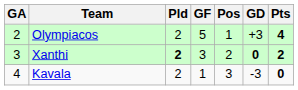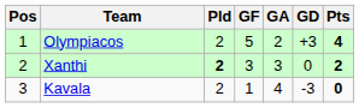 <table class="wikitable" style="text-align: center;">
 <tr>
-<th>GA</th>
+<th>Pos</th>
 <th width=165>Team</th>
 <th>Pld</th>
 <th>GF</th>
-<th>Pos</th>
+<th>GA</th>
 <th>GD</th>
 <th>Pts</th>
 </tr>
 <tr bgcolor="#ccffcc">
-<td>2</td>
+<td>1</td>
 <td align=left><a href='#'>Olympiacos</a></td>
 <td>2</td>
 <td>5</td>
-<td>1</td>
+<td>2</td>
 <td>+3</td>
 <td><strong>4</strong></td>
 </tr>
 <tr bgcolor="#ccffcc">
-<td>3</td>
+<td>2</td>
 <td align=left><a href='#'>Xanthi</a></td>
 <td><strong>2</strong></td>
 <td>3</td>
-<td>2</td>
-<td><strong>0</strong></td>
+<td>3</td>
+<td>0</td>
 <td><strong>2</strong></td>
 </tr>
 <tr>
-<td>4</td>
+<td>3</td>
 <td align=left><a href='#'>Kavala</a></td>
 <td>2</td>
 <td>1</td>
-<td>3</td>
+<td>4</td>
 <td>-3</td>
 <td><strong>0</strong></td>
 </tr>
 </table>
